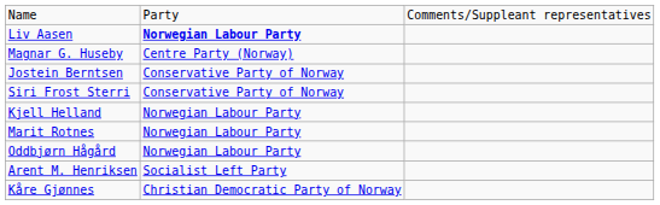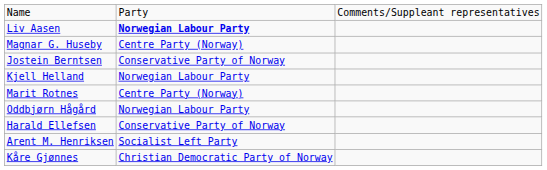 <table class="wikitable">
 <tr>
 <td>Name</td>
 <td>Party</td>
 <td>Comments/Suppleant representatives</td>
 </tr>
 <tr>
 <td><a href='#'>Liv Aasen</a></td>
 <td><strong><a href='#'>Norwegian Labour Party</a></strong></td>
 <td></td>
 </tr>
 <tr>
 <td><a href='#'>Magnar G. Huseby</a></td>
 <td><a href='#'>Centre Party (Norway)</a></td>
 <td></td>
 </tr>
 <tr>
 <td><a href='#'>Jostein Berntsen</a></td>
 <td><a href='#'>Conservative Party of Norway</a></td>
 <td></td>
 </tr>
 <tr>
-<td><a href='#'>Siri Frost Sterri</a></td>
-<td><a href='#'>Conservative Party of Norway</a></td>
-<td></td>
-</tr>
-<tr>
 <td><a href='#'>Kjell Helland</a></td>
 <td><a href='#'>Norwegian Labour Party</a></td>
 <td></td>
 </tr>
 <tr>
 <td><a href='#'>Marit Rotnes</a></td>
-<td><a href='#'>Norwegian Labour Party</a></td>
+<td><a href='#'>Centre Party (Norway)</a></td>
 <td></td>
 </tr>
 <tr>
 <td><a href='#'>Oddbjørn Hågård</a></td>
 <td><a href='#'>Norwegian Labour Party</a></td>
+<td></td>
+</tr>
+<tr>
+<td><a href='#'>Harald Ellefsen</a></td>
+<td><a href='#'>Conservative Party of Norway</a></td>
 <td></td>
 </tr>
 <tr>
 <td><a href='#'>Arent M. Henriksen</a></td>
 <td><a href='#'>Socialist Left Party</a></td>
 <td></td>
 </tr>
 <tr>
 <td><a href='#'>Kåre Gjønnes</a></td>
 <td><a href='#'>Christian Democratic Party of Norway</a></td>
 <td></td>
 </tr>
 </table>
